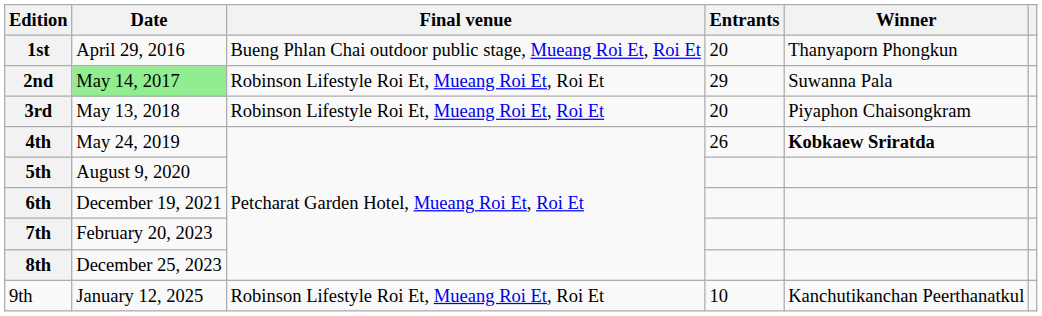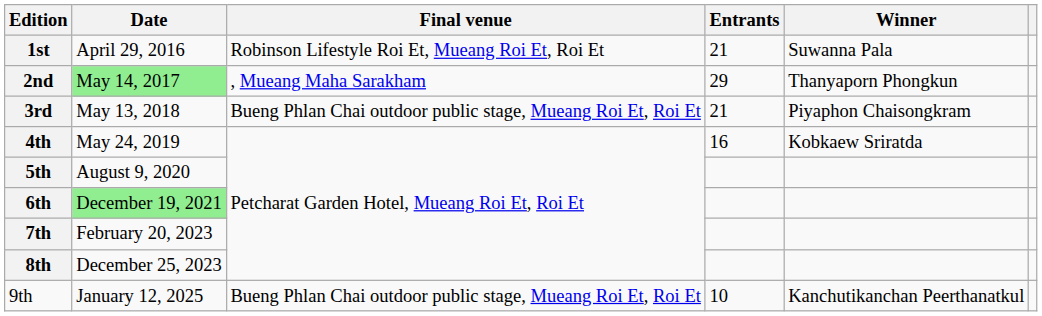 <table class="wikitable defaultcenter col2left col3left col5left" style="font-size:95%;">
 <tr>
 <th>Edition</th>
 <th>Date</th>
 <th>Final venue</th>
 <th>Entrants</th>
 <th>Winner</th>
 <th></th>
 </tr>
 <tr>
 <th>1st</th>
 <td>April 29, 2016</td>
-<td>Bueng Phlan Chai outdoor public stage, <a href='#'>Mueang Roi Et</a>, <a href='#'>Roi Et</a></td>
-<td>20</td>
-<td>Thanyaporn Phongkun</td>
+<td>Robinson Lifestyle Roi Et, <a href='#'>Mueang Roi Et</a>, Roi Et</td>
+<td>21</td>
+<td>Suwanna Pala</td>
 <td></td>
 </tr>
 <tr>
 <th>2nd</th>
 <td style="background: lightgreen;">May 14, 2017</td>
-<td>Robinson Lifestyle Roi Et, <a href='#'>Mueang Roi Et</a>, Roi Et</td>
+<td>, <a href='#'>Mueang Maha Sarakham</a></td>
 <td>29</td>
-<td>Suwanna Pala</td>
+<td>Thanyaporn Phongkun</td>
 <td></td>
 </tr>
 <tr>
 <th>3rd</th>
 <td>May 13, 2018</td>
-<td>Robinson Lifestyle Roi Et, <a href='#'>Mueang Roi Et</a>, <a href='#'>Roi Et</a></td>
-<td>20</td>
+<td>Bueng Phlan Chai outdoor public stage, <a href='#'>Mueang Roi Et</a>, <a href='#'>Roi Et</a></td>
+<td>21</td>
 <td>Piyaphon Chaisongkram</td>
 <td></td>
 </tr>
 <tr>
 <th>4th</th>
 <td>May 24, 2019</td>
 <td rowspan=5>Petcharat Garden Hotel, <a href='#'>Mueang Roi Et</a>, <a href='#'>Roi Et</a></td>
-<td>26</td>
-<td><strong>Kobkaew Sriratda</strong></td>
+<td>16</td>
+<td>Kobkaew Sriratda</td>
 <td></td>
 </tr>
 <tr>
 <th>5th</th>
 <td>August 9, 2020</td>
 <td></td>
 <td></td>
 <td></td>
 </tr>
 <tr>
 <th>6th</th>
-<td>December 19, 2021</td>
+<td style="background: lightgreen;">December 19, 2021</td>
 <td></td>
 <td></td>
 <td></td>
 </tr>
 <tr>
 <th>7th</th>
 <td>February 20, 2023</td>
 <td></td>
 <td></td>
 <td></td>
 </tr>
 <tr>
 <th>8th</th>
 <td>December 25, 2023</td>
 <td></td>
 <td></td>
 <td></td>
 </tr>
 <tr>
 <td>9th</td>
 <td>January 12, 2025</td>
-<td>Robinson Lifestyle Roi Et, <a href='#'>Mueang Roi Et</a>, Roi Et</td>
+<td>Bueng Phlan Chai outdoor public stage, <a href='#'>Mueang Roi Et</a>, <a href='#'>Roi Et</a></td>
 <td>10</td>
 <td>Kanchutikanchan Peerthanatkul</td>
 <td></td>
 </tr>
 </table>
